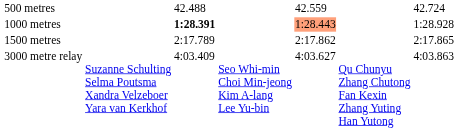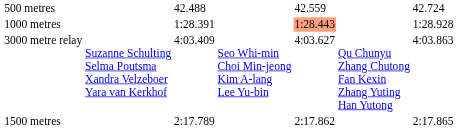 <table>
 <tr>
 <td>500 metres<br></td>
 <td></td>
 <td>42.488</td>
 <td></td>
 <td>42.559</td>
 <td></td>
 <td>42.724</td>
 </tr>
 <tr>
 <td>1000 metres<br></td>
 <td></td>
-<td><strong>1:28.391</strong></td>
+<td>1:28.391</td>
 <td></td>
 <td style="background: lightsalmon;">1:28.443</td>
 <td></td>
 <td>1:28.928</td>
+</tr>
+<tr valign="top">
+<td>3000 metre relay<br></td>
+<td valign=top><br><a href='#'>Suzanne Schulting</a><br><a href='#'>Selma Poutsma</a><br><a href='#'>Xandra Velzeboer</a><br><a href='#'>Yara van Kerkhof</a></td>
+<td>4:03.409</td>
+<td valign=top><br><a href='#'>Seo Whi-min</a><br><a href='#'>Choi Min-jeong</a><br><a href='#'>Kim A-lang</a><br><a href='#'>Lee Yu-bin</a></td>
+<td>4:03.627</td>
+<td valign=top><br><a href='#'>Qu Chunyu</a><br><a href='#'>Zhang Chutong</a><br><a href='#'>Fan Kexin</a><br><a href='#'>Zhang Yuting</a><br><a href='#'>Han Yutong</a></td>
+<td>4:03.863</td>
 </tr>
 <tr>
 <td>1500 metres<br></td>
 <td></td>
 <td>2:17.789</td>
 <td></td>
 <td>2:17.862</td>
 <td></td>
 <td>2:17.865</td>
 </tr>
-<tr valign="top">
-<td>3000 metre relay<br></td>
-<td valign=top><br><a href='#'>Suzanne Schulting</a><br><a href='#'>Selma Poutsma</a><br><a href='#'>Xandra Velzeboer</a><br><a href='#'>Yara van Kerkhof</a></td>
-<td>4:03.409</td>
-<td valign=top><br><a href='#'>Seo Whi-min</a><br><a href='#'>Choi Min-jeong</a><br><a href='#'>Kim A-lang</a><br><a href='#'>Lee Yu-bin</a></td>
-<td>4:03.627</td>
-<td valign=top><br><a href='#'>Qu Chunyu</a><br><a href='#'>Zhang Chutong</a><br><a href='#'>Fan Kexin</a><br><a href='#'>Zhang Yuting</a><br><a href='#'>Han Yutong</a></td>
-<td>4:03.863</td>
-</tr>
 </table>
